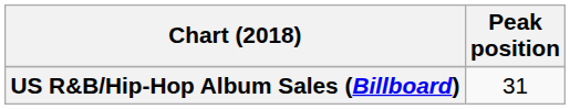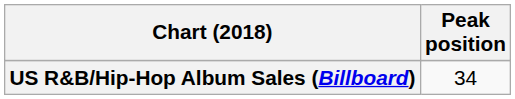 <table class="wikitable sortable plainrowheaders" style="text-align:center">
 <tr>
 <th scope="col">Chart (2018)</th>
 <th scope="col">Peak<br> position</th>
 </tr>
 <tr>
 </tr>
 <tr>
 </tr>
 <tr>
 </tr>
 <tr>
 <th scope="row">US R&B/Hip-Hop Album Sales (<em><a href='#'>Billboard</a></em>)</th>
-<td>31</td>
+<td>34</td>
 </tr>
 </table>
